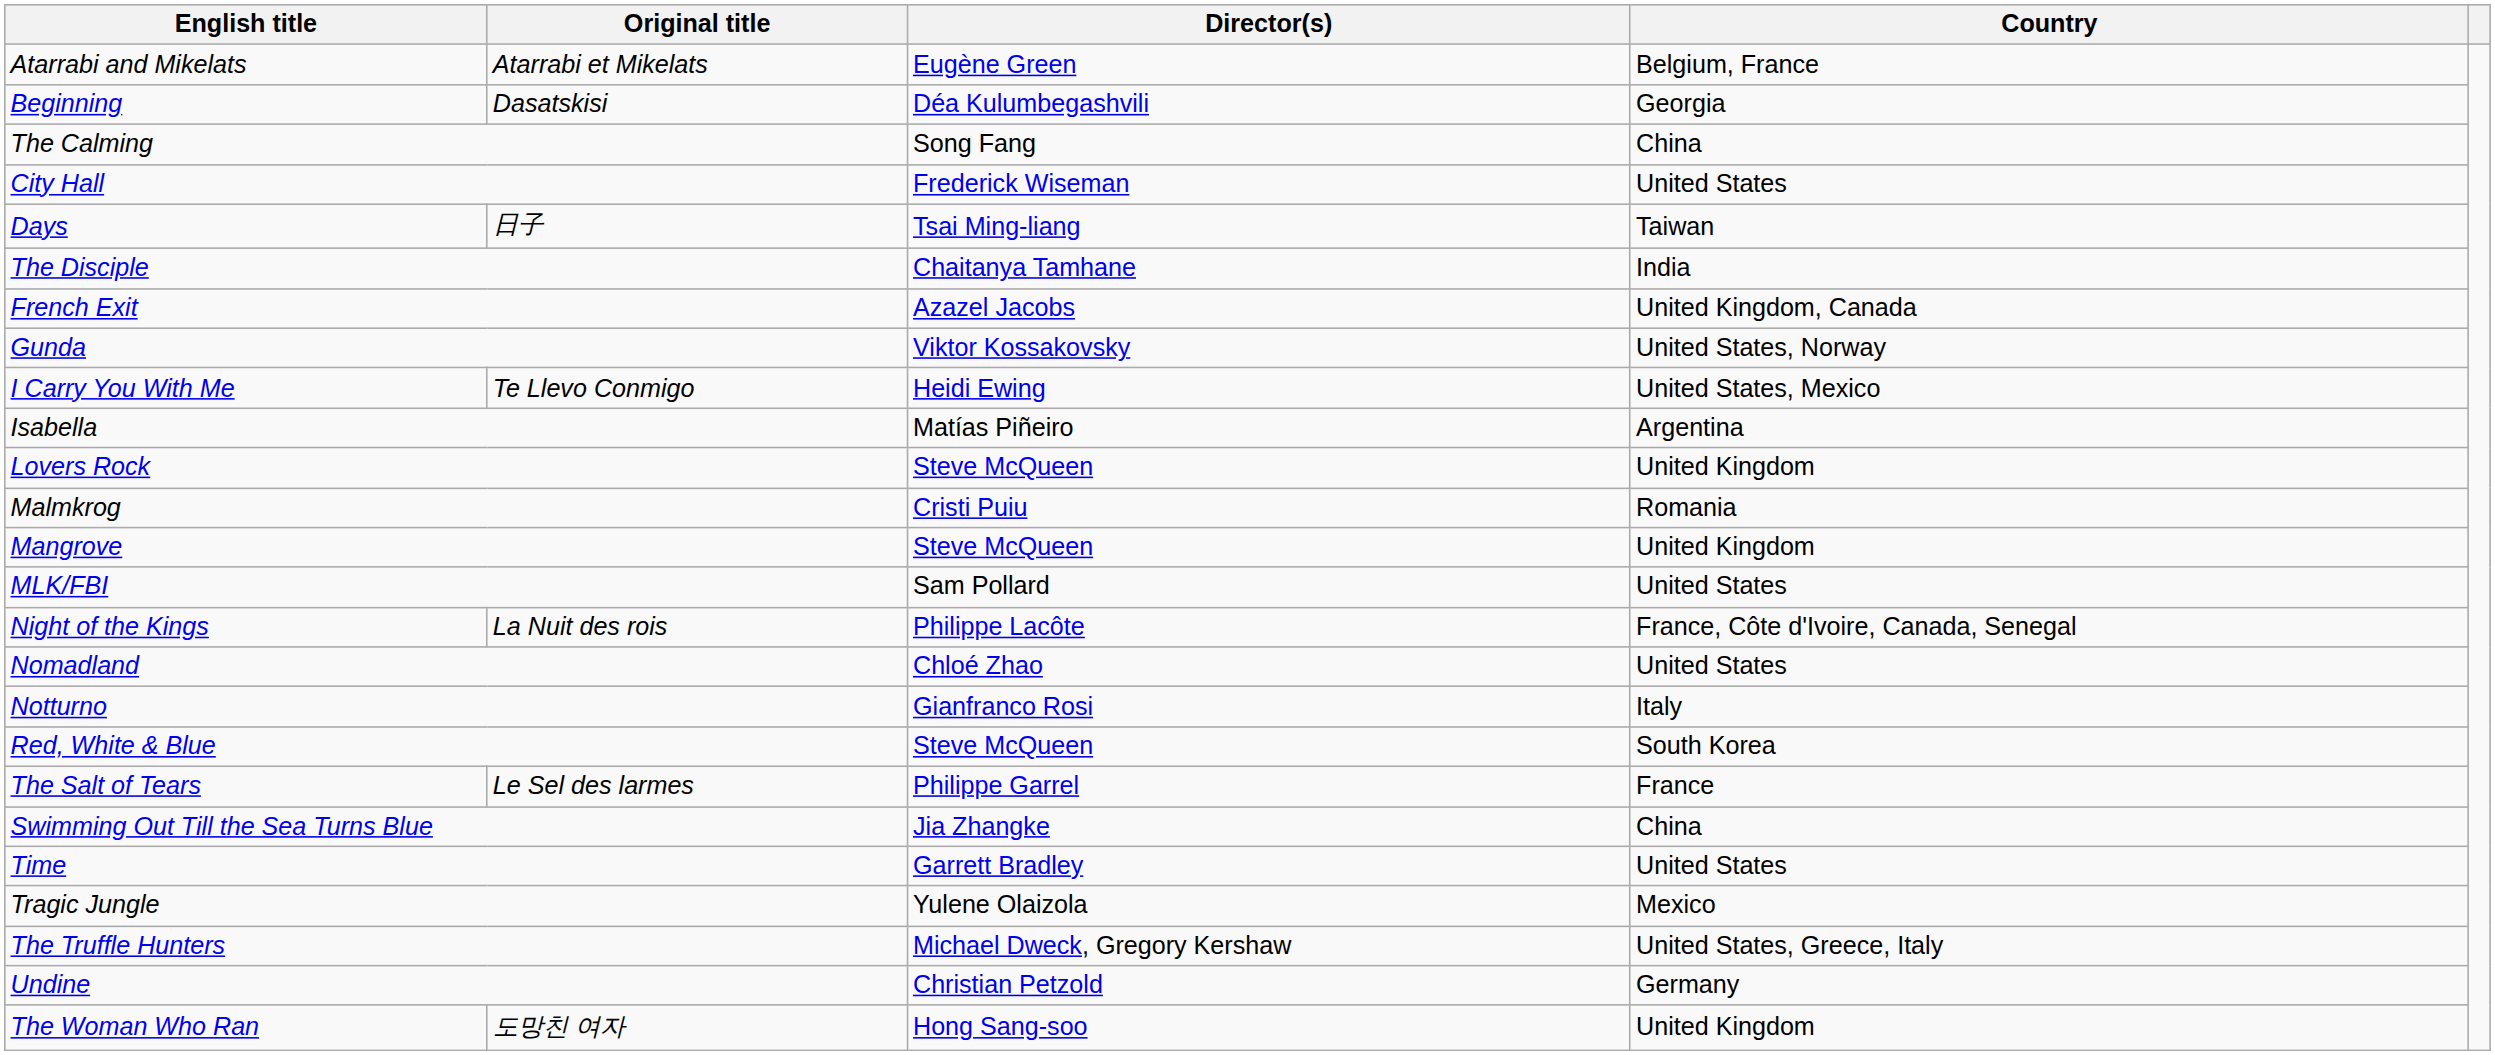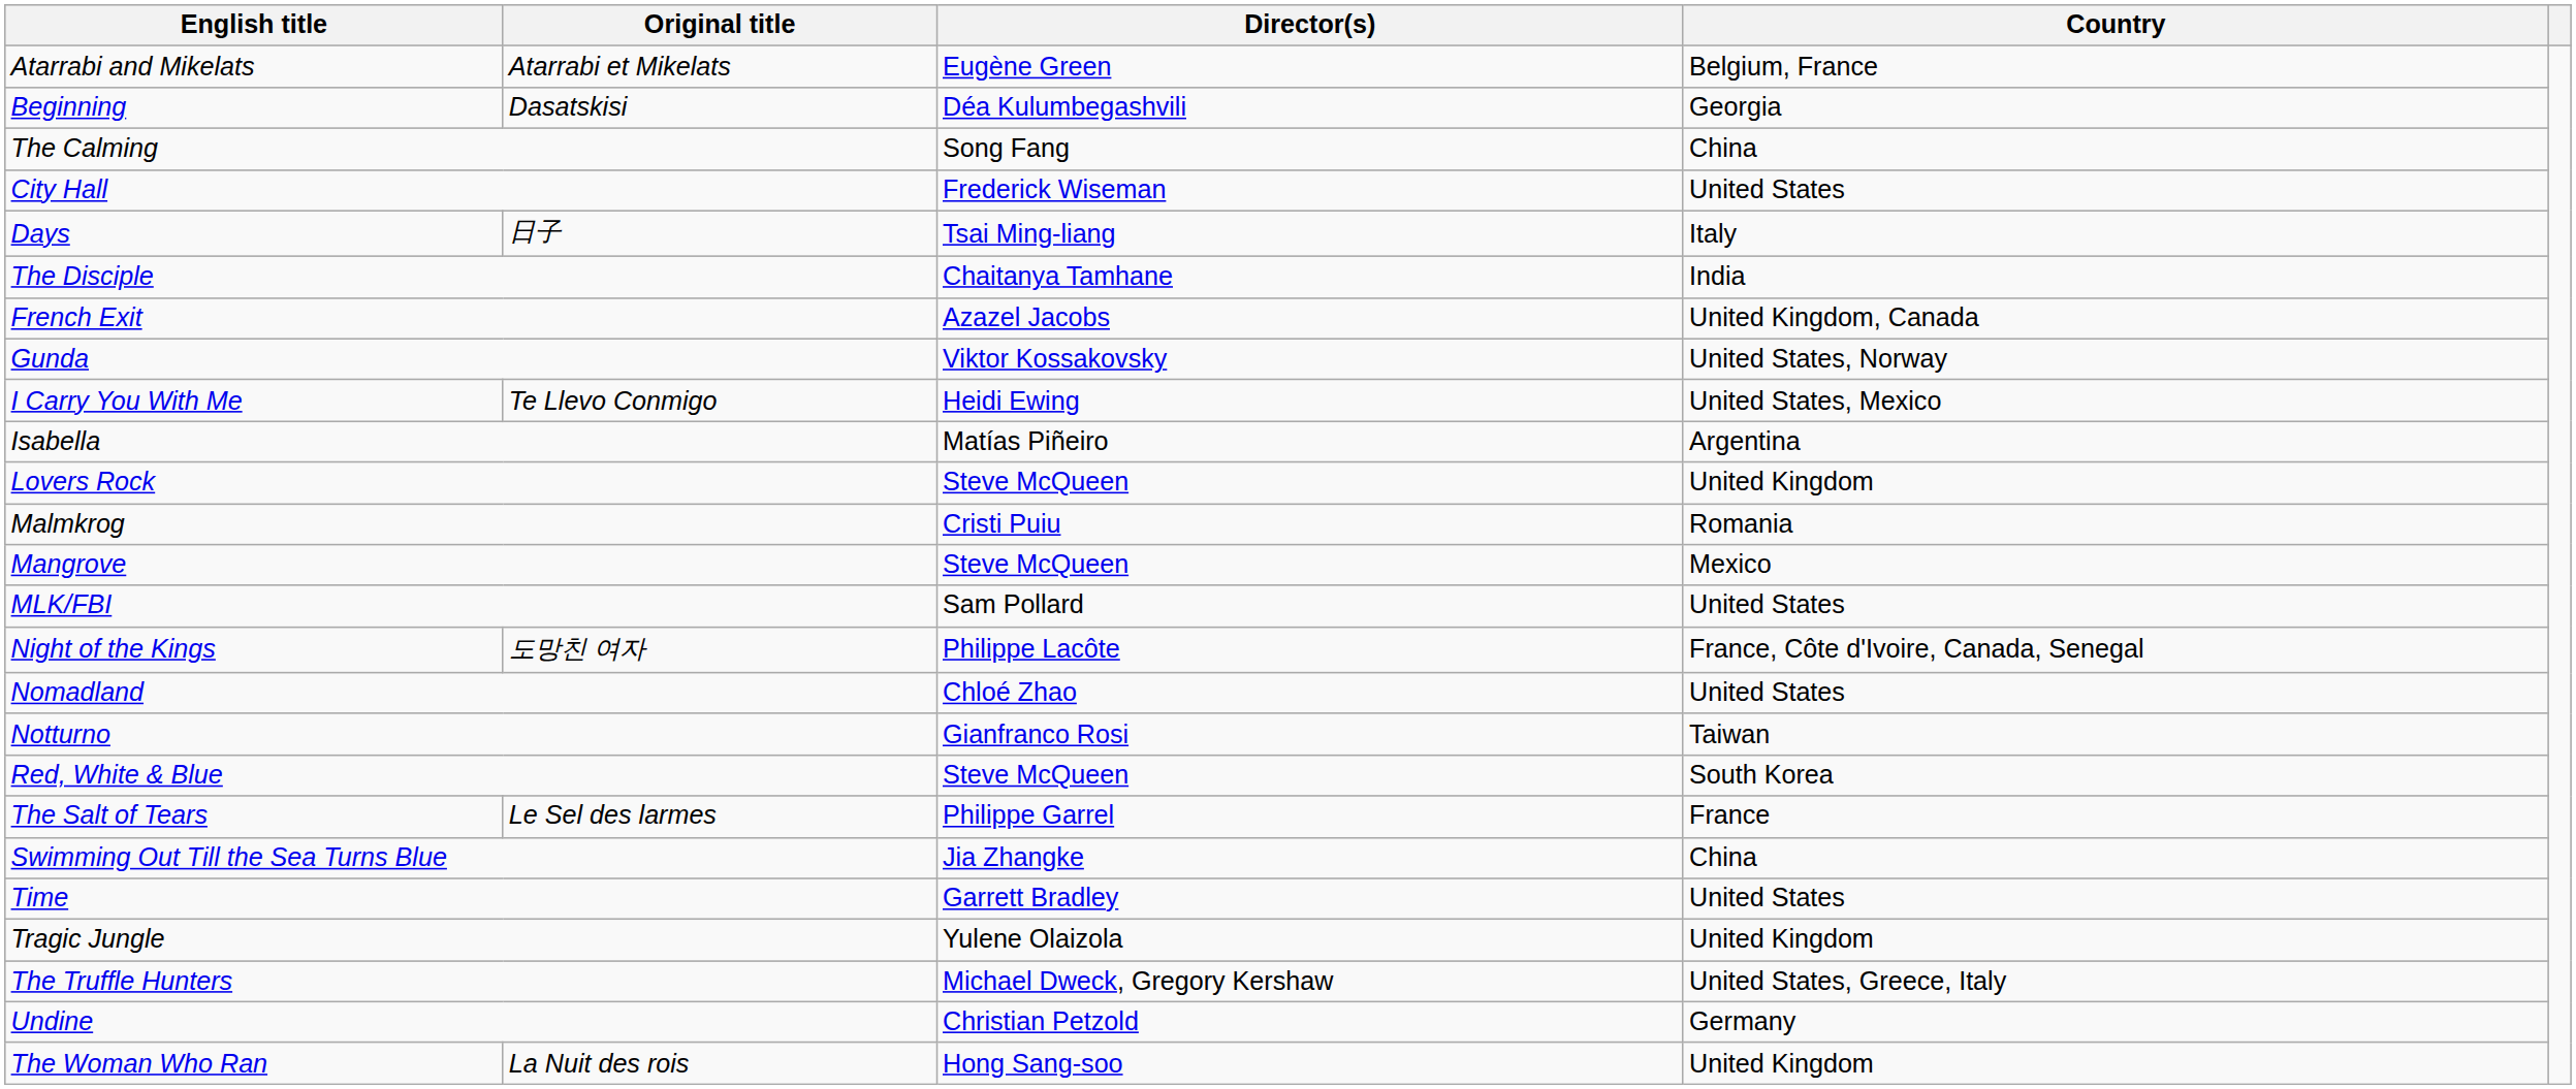 <table class="wikitable" width="100%">
 <tr>
 <th>English title</th>
 <th>Original title</th>
 <th>Director(s)</th>
 <th>Country</th>
 <th></th>
 </tr>
 <tr>
 <td><em>Atarrabi and Mikelats</em></td>
 <td><em>Atarrabi et Mikelats</em></td>
 <td><a href='#'>Eugène Green</a></td>
 <td>Belgium, France</td>
 <td rowspan="25"></td>
 </tr>
 <tr>
 <td><em><a href='#'>Beginning</a></em></td>
 <td><em>Dasatskisi</em></td>
 <td><a href='#'>Déa Kulumbegashvili</a></td>
 <td>Georgia</td>
 </tr>
 <tr>
 <td colspan="2"><em>The Calming</em></td>
 <td>Song Fang</td>
 <td>China</td>
 </tr>
 <tr>
 <td colspan="2"><em><a href='#'>City Hall</a></em></td>
 <td><a href='#'>Frederick Wiseman</a></td>
 <td>United States</td>
 </tr>
 <tr>
 <td><em><a href='#'>Days</a></em></td>
 <td><em>日子</em></td>
 <td><a href='#'>Tsai Ming-liang</a></td>
-<td>Taiwan</td>
+<td>Italy</td>
 </tr>
 <tr>
 <td colspan="2"><em><a href='#'>The Disciple</a></em></td>
 <td><a href='#'>Chaitanya Tamhane</a></td>
 <td>India</td>
 </tr>
 <tr>
 <td colspan="2"><em><a href='#'>French Exit</a></em></td>
 <td><a href='#'>Azazel Jacobs</a></td>
 <td>United Kingdom, Canada</td>
 </tr>
 <tr>
 <td colspan="2"><em><a href='#'>Gunda</a></em></td>
 <td><a href='#'>Viktor Kossakovsky</a></td>
 <td>United States, Norway</td>
 </tr>
 <tr>
 <td><em><a href='#'>I Carry You With Me</a></em></td>
 <td><em>Te Llevo Conmigo</em></td>
 <td><a href='#'>Heidi Ewing</a></td>
 <td>United States, Mexico</td>
 </tr>
 <tr>
 <td colspan="2"><em>Isabella</em></td>
 <td>Matías Piñeiro</td>
 <td>Argentina</td>
 </tr>
 <tr>
 <td colspan="2"><em><a href='#'>Lovers Rock</a></em></td>
 <td><a href='#'>Steve McQueen</a></td>
 <td>United Kingdom</td>
 </tr>
 <tr>
 <td colspan="2"><em>Malmkrog</em></td>
 <td><a href='#'>Cristi Puiu</a></td>
 <td>Romania</td>
 </tr>
 <tr>
 <td colspan="2"><em><a href='#'>Mangrove</a></em></td>
 <td><a href='#'>Steve McQueen</a></td>
-<td>United Kingdom</td>
+<td>Mexico</td>
 </tr>
 <tr>
 <td colspan="2"><em><a href='#'>MLK/FBI</a></em></td>
 <td>Sam Pollard</td>
 <td>United States</td>
 </tr>
 <tr>
 <td><em><a href='#'>Night of the Kings</a></em></td>
-<td><em>La Nuit des rois</em></td>
+<td><em>도망친 여자</em></td>
 <td><a href='#'>Philippe Lacôte</a></td>
 <td>France, Côte d'Ivoire, Canada, Senegal</td>
 </tr>
 <tr>
 <td colspan="2"><em><a href='#'>Nomadland</a></em></td>
 <td><a href='#'>Chloé Zhao</a></td>
 <td>United States</td>
 </tr>
 <tr>
 <td colspan="2"><em><a href='#'>Notturno</a></em></td>
 <td><a href='#'>Gianfranco Rosi</a></td>
-<td>Italy</td>
+<td>Taiwan</td>
 </tr>
 <tr>
 <td colspan="2"><em><a href='#'>Red, White & Blue</a></em></td>
 <td><a href='#'>Steve McQueen</a></td>
 <td>South Korea</td>
 </tr>
 <tr>
 <td><em><a href='#'>The Salt of Tears</a></em></td>
 <td><em>Le Sel des larmes</em></td>
 <td><a href='#'>Philippe Garrel</a></td>
 <td>France</td>
 </tr>
 <tr>
 <td colspan="2"><em><a href='#'>Swimming Out Till the Sea Turns Blue</a></em></td>
 <td><a href='#'>Jia Zhangke</a></td>
 <td>China</td>
 </tr>
 <tr>
 <td colspan="2"><em><a href='#'>Time</a></em></td>
 <td><a href='#'>Garrett Bradley</a></td>
 <td>United States</td>
 </tr>
 <tr>
 <td colspan="2"><em>Tragic Jungle</em></td>
 <td>Yulene Olaizola</td>
-<td>Mexico</td>
+<td>United Kingdom</td>
 </tr>
 <tr>
 <td colspan="2"><em><a href='#'>The Truffle Hunters</a></em></td>
 <td><a href='#'>Michael Dweck</a>, Gregory Kershaw</td>
 <td>United States, Greece, Italy</td>
 </tr>
 <tr>
 <td colspan="2"><em><a href='#'>Undine</a></em></td>
 <td><a href='#'>Christian Petzold</a></td>
 <td>Germany</td>
 </tr>
 <tr>
 <td><em><a href='#'>The Woman Who Ran</a></em></td>
-<td><em>도망친 여자</em></td>
+<td><em>La Nuit des rois</em></td>
 <td><a href='#'>Hong Sang-soo</a></td>
 <td>United Kingdom</td>
 </tr>
 </table>
